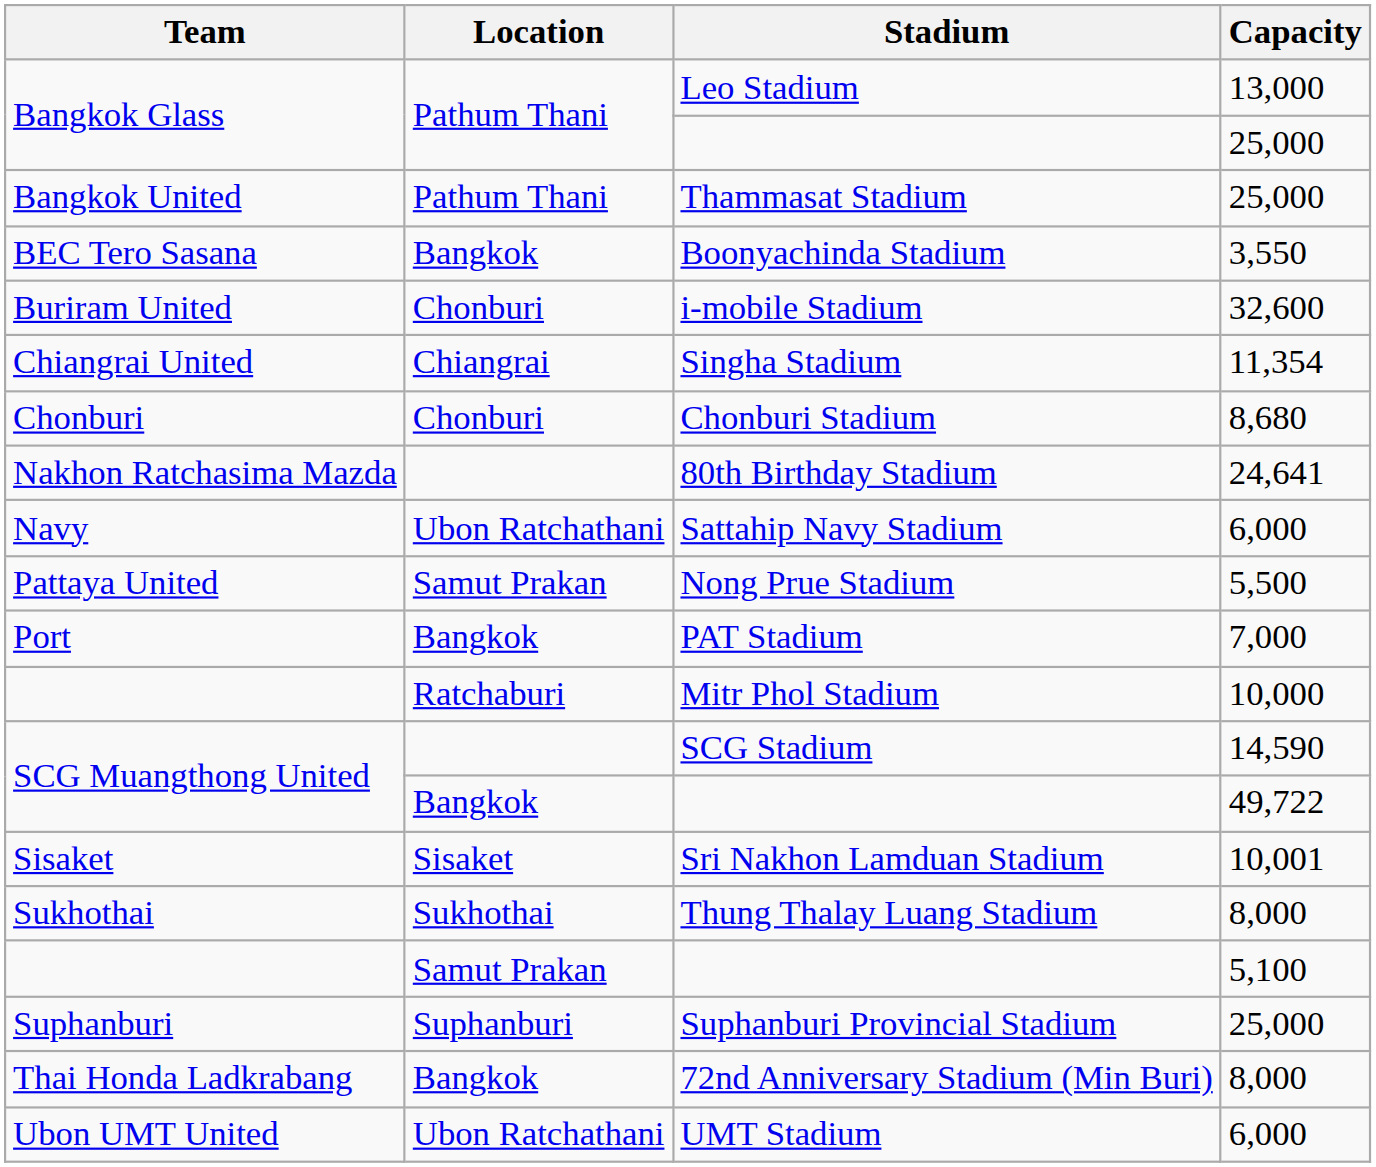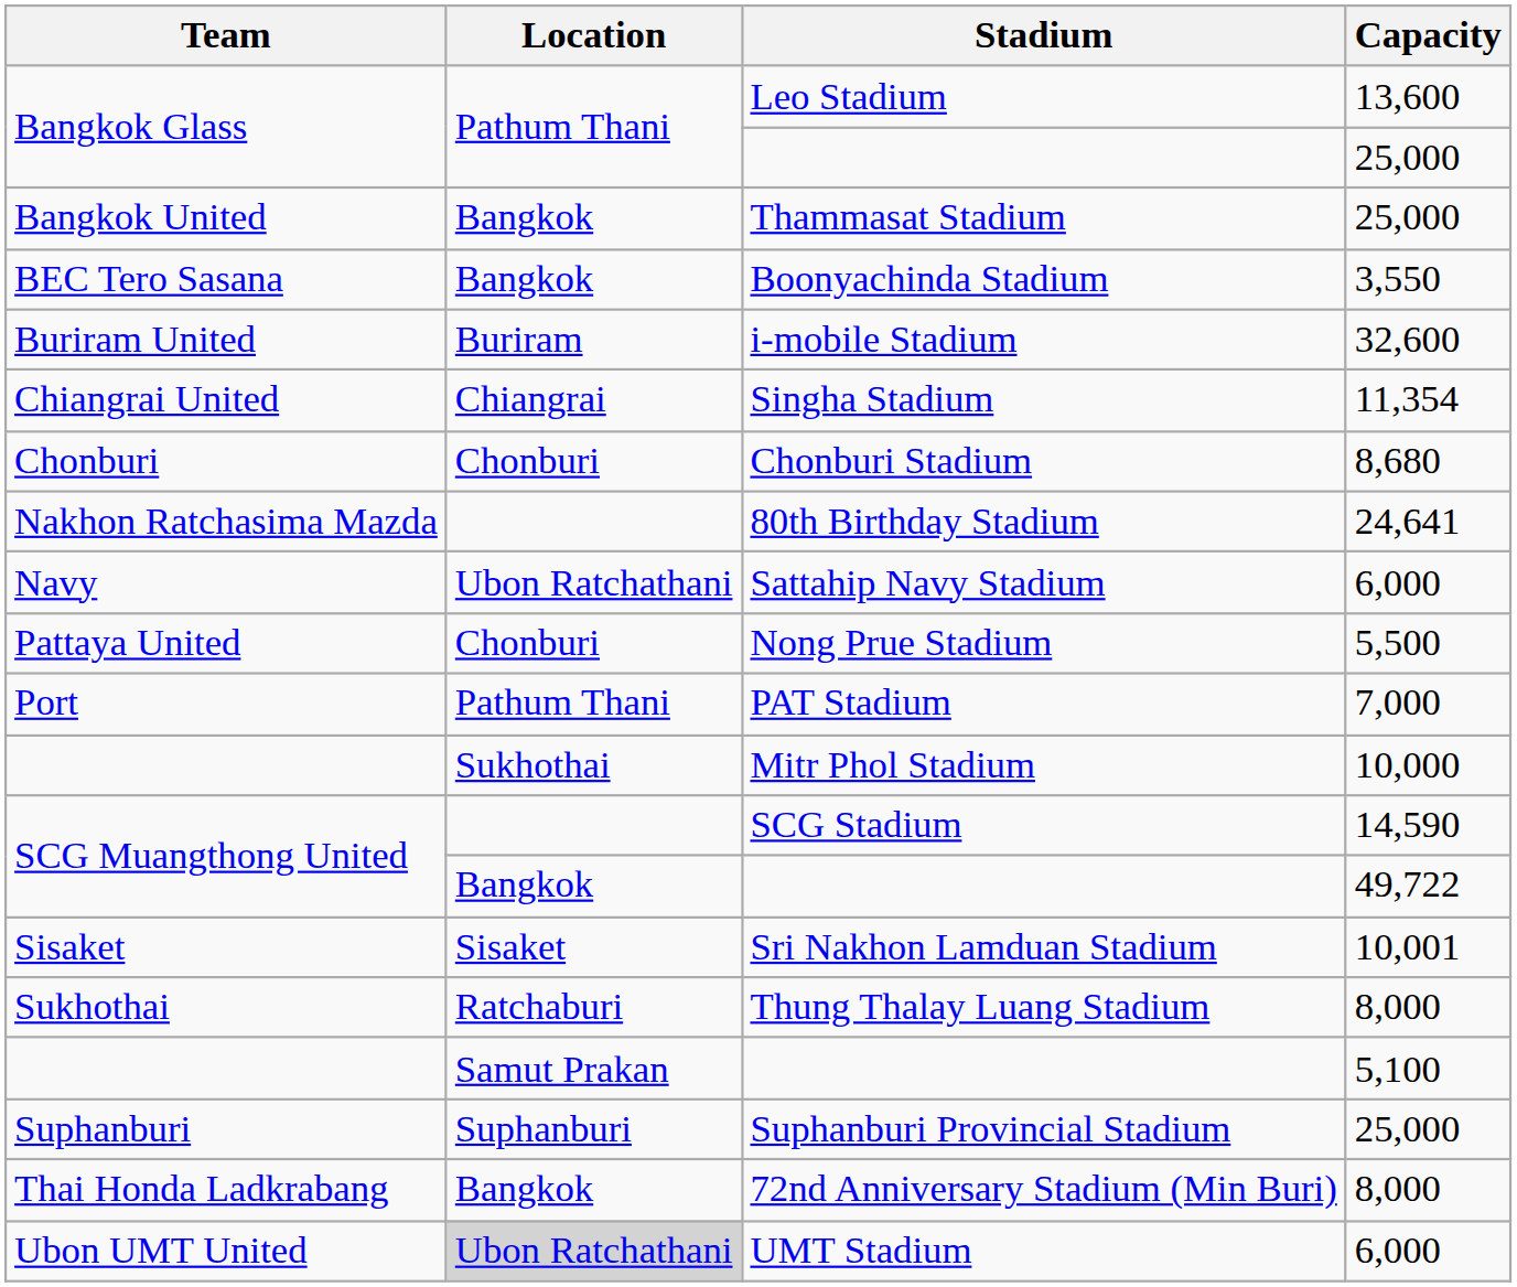 <table class="wikitable sortable">
 <tr>
 <th>Team</th>
 <th>Location</th>
 <th>Stadium</th>
 <th>Capacity</th>
 </tr>
 <tr>
 <td rowspan="2"><a href='#'>Bangkok Glass</a></td>
 <td rowspan="2"><a href='#'>Pathum Thani</a></td>
 <td><a href='#'>Leo Stadium</a></td>
-<td>13,000</td>
+<td>13,600</td>
 </tr>
 <tr>
 <td></td>
 <td>25,000</td>
 </tr>
 <tr>
 <td><a href='#'>Bangkok United</a></td>
-<td><a href='#'>Pathum Thani</a></td>
+<td><a href='#'>Bangkok</a></td>
 <td><a href='#'>Thammasat Stadium</a></td>
 <td>25,000</td>
 </tr>
 <tr>
 <td><a href='#'>BEC Tero Sasana</a></td>
 <td><a href='#'>Bangkok</a></td>
 <td><a href='#'>Boonyachinda Stadium</a></td>
 <td>3,550</td>
 </tr>
 <tr>
 <td><a href='#'>Buriram United</a></td>
-<td><a href='#'>Chonburi</a></td>
+<td><a href='#'>Buriram</a></td>
 <td><a href='#'>i-mobile Stadium</a></td>
 <td>32,600</td>
 </tr>
 <tr>
 <td><a href='#'>Chiangrai United</a></td>
 <td><a href='#'>Chiangrai</a></td>
 <td><a href='#'>Singha Stadium</a></td>
 <td>11,354</td>
 </tr>
 <tr>
 <td><a href='#'>Chonburi</a></td>
 <td><a href='#'>Chonburi</a></td>
 <td><a href='#'>Chonburi Stadium</a></td>
 <td>8,680</td>
 </tr>
 <tr>
 <td><a href='#'>Nakhon Ratchasima Mazda</a></td>
 <td></td>
 <td><a href='#'>80th Birthday Stadium</a></td>
 <td>24,641</td>
 </tr>
 <tr>
 <td><a href='#'>Navy</a></td>
 <td><a href='#'>Ubon Ratchathani</a></td>
 <td><a href='#'>Sattahip Navy Stadium</a></td>
 <td>6,000</td>
 </tr>
 <tr>
 <td><a href='#'>Pattaya United</a></td>
-<td><a href='#'>Samut Prakan</a></td>
+<td><a href='#'>Chonburi</a></td>
 <td><a href='#'>Nong Prue Stadium</a></td>
 <td>5,500</td>
 </tr>
 <tr>
 <td><a href='#'>Port</a></td>
-<td><a href='#'>Bangkok</a></td>
+<td><a href='#'>Pathum Thani</a></td>
 <td><a href='#'>PAT Stadium</a></td>
 <td>7,000</td>
 </tr>
 <tr>
 <td></td>
-<td><a href='#'>Ratchaburi</a></td>
+<td><a href='#'>Sukhothai</a></td>
 <td><a href='#'>Mitr Phol Stadium</a></td>
 <td>10,000</td>
 </tr>
 <tr>
 <td rowspan="2"><a href='#'>SCG Muangthong United</a></td>
 <td></td>
 <td><a href='#'>SCG Stadium</a></td>
 <td>14,590</td>
 </tr>
 <tr>
 <td><a href='#'>Bangkok</a></td>
 <td></td>
 <td>49,722</td>
 </tr>
 <tr>
 <td><a href='#'>Sisaket</a></td>
 <td><a href='#'>Sisaket</a></td>
 <td><a href='#'>Sri Nakhon Lamduan Stadium</a></td>
 <td>10,001</td>
 </tr>
 <tr>
 <td><a href='#'>Sukhothai</a></td>
-<td><a href='#'>Sukhothai</a></td>
+<td><a href='#'>Ratchaburi</a></td>
 <td><a href='#'>Thung Thalay Luang Stadium</a></td>
 <td>8,000</td>
 </tr>
 <tr>
 <td></td>
 <td><a href='#'>Samut Prakan</a></td>
 <td></td>
 <td>5,100</td>
 </tr>
 <tr>
 <td><a href='#'>Suphanburi</a></td>
 <td><a href='#'>Suphanburi</a></td>
 <td><a href='#'>Suphanburi Provincial Stadium</a></td>
 <td>25,000</td>
 </tr>
 <tr>
 <td><a href='#'>Thai Honda Ladkrabang</a></td>
 <td><a href='#'>Bangkok</a></td>
 <td><a href='#'>72nd Anniversary Stadium (Min Buri)</a></td>
 <td>8,000</td>
 </tr>
 <tr>
 <td><a href='#'>Ubon UMT United</a></td>
-<td><a href='#'>Ubon Ratchathani</a></td>
+<td style="background: lightgrey;"><a href='#'>Ubon Ratchathani</a></td>
 <td><a href='#'>UMT Stadium</a></td>
 <td>6,000</td>
 </tr>
 </table>
